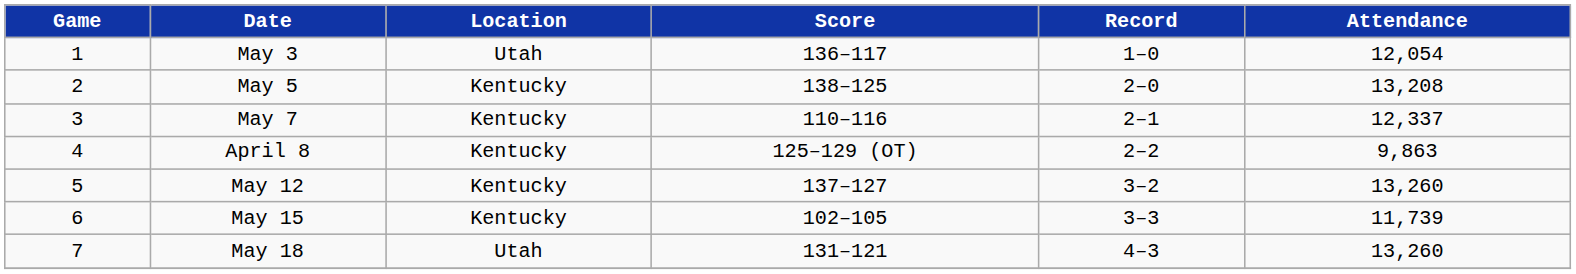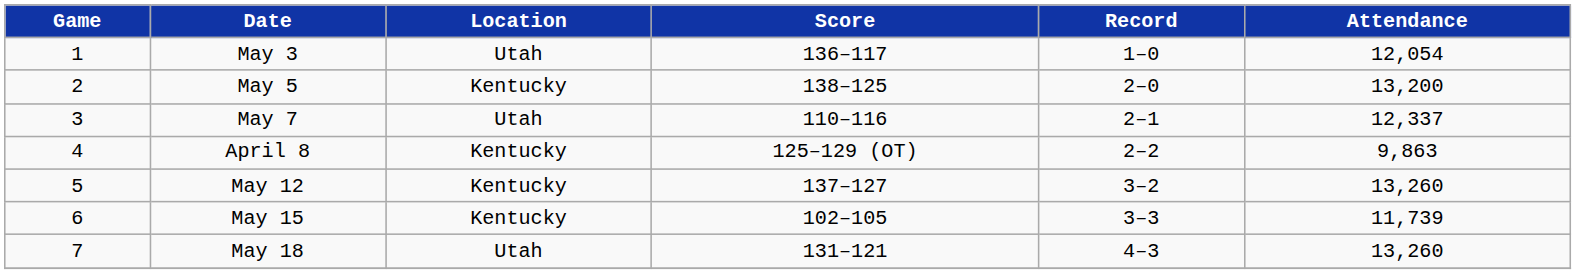 <table class="wikitable" width="80%">
 <tr align="center"  style="background:#1034A6;color:#FFFFFF;">
 <td><strong>Game</strong></td>
 <td><strong>Date</strong></td>
 <td><strong>Location</strong></td>
 <td><strong>Score</strong></td>
 <td><strong>Record</strong></td>
 <td><strong>Attendance</strong></td>
 </tr>
 <tr align="center" bgcolor="">
 <td>1</td>
 <td>May 3</td>
 <td>Utah</td>
 <td>136–117</td>
 <td>1–0</td>
 <td>12,054</td>
 </tr>
 <tr align="center" bgcolor="">
 <td>2</td>
 <td>May 5</td>
 <td>Kentucky</td>
 <td>138–125</td>
 <td>2–0</td>
-<td>13,208</td>
+<td>13,200</td>
 </tr>
 <tr align="center" bgcolor="">
 <td>3</td>
 <td>May 7</td>
-<td>Kentucky</td>
+<td>Utah</td>
 <td>110–116</td>
 <td>2–1</td>
 <td>12,337</td>
 </tr>
 <tr align="center" bgcolor="">
 <td>4</td>
 <td>April 8</td>
 <td>Kentucky</td>
 <td>125–129 (OT)</td>
 <td>2–2</td>
 <td>9,863</td>
 </tr>
 <tr align="center" bgcolor="">
 <td>5</td>
 <td>May 12</td>
 <td>Kentucky</td>
 <td>137–127</td>
 <td>3–2</td>
 <td>13,260</td>
 </tr>
 <tr align="center" bgcolor="">
 <td>6</td>
 <td>May 15</td>
 <td>Kentucky</td>
 <td>102–105</td>
 <td>3–3</td>
 <td>11,739</td>
 </tr>
 <tr align="center" bgcolor="">
 <td>7</td>
 <td>May 18</td>
 <td>Utah</td>
 <td>131–121</td>
 <td>4–3</td>
 <td>13,260</td>
 </tr>
 <tr align="center" bgcolor="">
 </tr>
 </table>
